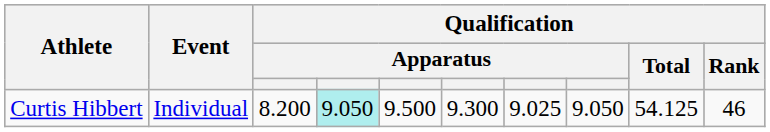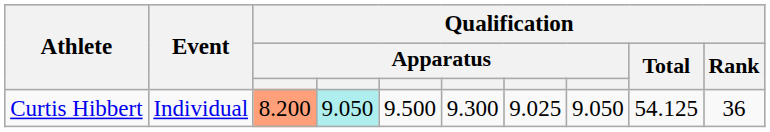 <table class="wikitable" style="font-size:90%">
 <tr>
 <th rowspan=3>Athlete</th>
 <th rowspan=3>Event</th>
 <th colspan =8>Qualification</th>
 </tr>
 <tr style="font-size:95%">
 <th colspan=6>Apparatus</th>
 <th rowspan=2>Total</th>
 <th rowspan=2>Rank</th>
 </tr>
 <tr style="font-size:95%">
 <th></th>
 <th></th>
 <th></th>
 <th></th>
 <th></th>
 <th></th>
 </tr>
 <tr align=center>
 <td align=left><a href='#'>Curtis Hibbert</a></td>
 <td align=left><a href='#'>Individual</a></td>
-<td>8.200</td>
+<td style="background: lightsalmon;">8.200</td>
 <td style="background: paleturquoise;">9.050</td>
 <td>9.500</td>
 <td>9.300</td>
 <td>9.025</td>
 <td>9.050</td>
 <td>54.125</td>
-<td>46</td>
+<td>36</td>
 </tr>
 </table>
